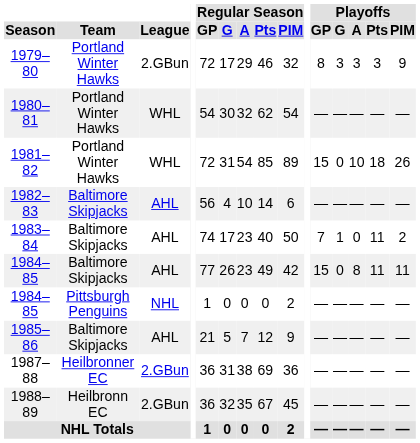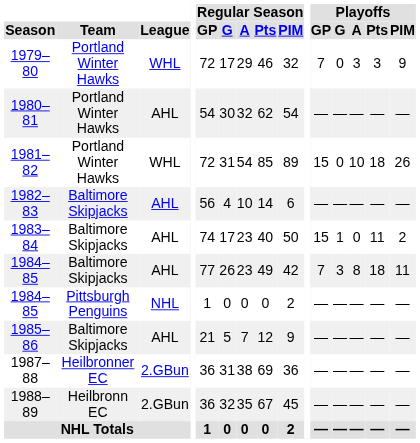 <table border="0" cellpadding="1" cellspacing="0" style="text-align:center; width:75%">
 <tr bgcolor="#e0e0e0">
 <th colspan="3"  bgcolor="#ffffff"> </th>
 <th rowspan="99" bgcolor="#ffffff"> </th>
 <th colspan="5">Regular Season</th>
 <th rowspan="99" bgcolor="#ffffff"> </th>
 <th colspan="5">Playoffs</th>
 </tr>
 <tr bgcolor="#e0e0e0">
 <th>Season</th>
 <th>Team</th>
 <th>League</th>
 <th>GP</th>
 <th><a href='#'>G</a></th>
 <th><a href='#'>A</a></th>
 <th><a href='#'>Pts</a></th>
 <th><a href='#'>PIM</a></th>
 <th>GP</th>
 <th>G</th>
 <th>A</th>
 <th>Pts</th>
 <th>PIM</th>
 </tr>
 <tr>
 <td><a href='#'>1979–80</a></td>
 <td><a href='#'>Portland Winter Hawks</a></td>
-<td>2.GBun</td>
+<td><a href='#'>WHL</a></td>
 <td>72</td>
 <td>17</td>
 <td>29</td>
 <td>46</td>
 <td>32</td>
-<td>8</td>
-<td>3</td>
+<td>7</td>
+<td>0</td>
 <td>3</td>
 <td>3</td>
 <td>9</td>
 </tr>
 <tr bgcolor="#f0f0f0">
 <td><a href='#'>1980–81</a></td>
 <td>Portland Winter Hawks</td>
-<td>WHL</td>
+<td>AHL</td>
 <td>54</td>
 <td>30</td>
 <td>32</td>
 <td>62</td>
 <td>54</td>
 <td>—</td>
 <td>—</td>
 <td>—</td>
 <td>—</td>
 <td>—</td>
 </tr>
 <tr>
 <td><a href='#'>1981–82</a></td>
 <td>Portland Winter Hawks</td>
 <td>WHL</td>
 <td>72</td>
 <td>31</td>
 <td>54</td>
 <td>85</td>
 <td>89</td>
 <td>15</td>
 <td>0</td>
 <td>10</td>
 <td>18</td>
 <td>26</td>
 </tr>
 <tr bgcolor="#f0f0f0">
 <td><a href='#'>1982–83</a></td>
 <td><a href='#'>Baltimore Skipjacks</a></td>
 <td><a href='#'>AHL</a></td>
 <td>56</td>
 <td>4</td>
 <td>10</td>
 <td>14</td>
 <td>6</td>
 <td>—</td>
 <td>—</td>
 <td>—</td>
 <td>—</td>
 <td>—</td>
 </tr>
 <tr>
 <td><a href='#'>1983–84</a></td>
 <td>Baltimore Skipjacks</td>
 <td>AHL</td>
 <td>74</td>
 <td>17</td>
 <td>23</td>
 <td>40</td>
 <td>50</td>
-<td>7</td>
+<td>15</td>
 <td>1</td>
 <td>0</td>
 <td>11</td>
 <td>2</td>
 </tr>
 <tr bgcolor="#f0f0f0">
 <td><a href='#'>1984–85</a></td>
 <td>Baltimore Skipjacks</td>
 <td>AHL</td>
 <td>77</td>
 <td>26</td>
 <td>23</td>
 <td>49</td>
 <td>42</td>
-<td>15</td>
-<td>0</td>
+<td>7</td>
+<td>3</td>
 <td>8</td>
-<td>11</td>
+<td>18</td>
 <td>11</td>
 </tr>
 <tr>
 <td><a href='#'>1984–85</a></td>
 <td><a href='#'>Pittsburgh Penguins</a></td>
 <td><a href='#'>NHL</a></td>
 <td>1</td>
 <td>0</td>
 <td>0</td>
 <td>0</td>
 <td>2</td>
 <td>—</td>
 <td>—</td>
 <td>—</td>
 <td>—</td>
 <td>—</td>
 </tr>
 <tr bgcolor="#f0f0f0">
 <td><a href='#'>1985–86</a></td>
 <td>Baltimore Skipjacks</td>
 <td>AHL</td>
 <td>21</td>
 <td>5</td>
 <td>7</td>
 <td>12</td>
 <td>9</td>
 <td>—</td>
 <td>—</td>
 <td>—</td>
 <td>—</td>
 <td>—</td>
 </tr>
 <tr>
 <td>1987–88</td>
 <td><a href='#'>Heilbronner EC</a></td>
 <td><a href='#'>2.GBun</a></td>
 <td>36</td>
 <td>31</td>
 <td>38</td>
 <td>69</td>
 <td>36</td>
 <td>—</td>
 <td>—</td>
 <td>—</td>
 <td>—</td>
 <td>—</td>
 </tr>
 <tr bgcolor="#f0f0f0">
 <td>1988–89</td>
 <td>Heilbronn EC</td>
 <td>2.GBun</td>
 <td>36</td>
 <td>32</td>
 <td>35</td>
 <td>67</td>
 <td>45</td>
 <td>—</td>
 <td>—</td>
 <td>—</td>
 <td>—</td>
 <td>—</td>
 </tr>
 <tr bgcolor="#e0e0e0">
 <th colspan="3">NHL Totals</th>
 <th>1</th>
 <th>0</th>
 <th>0</th>
 <th>0</th>
 <th>2</th>
 <th>—</th>
 <th>—</th>
 <th>—</th>
 <th>—</th>
 <th>—</th>
 </tr>
 </table>
